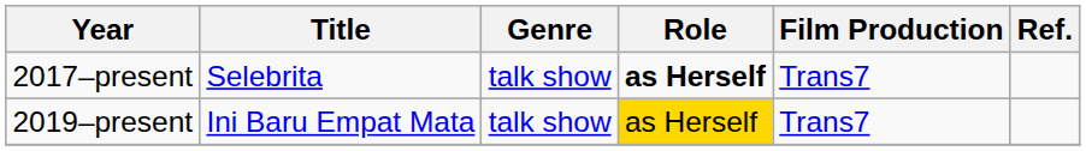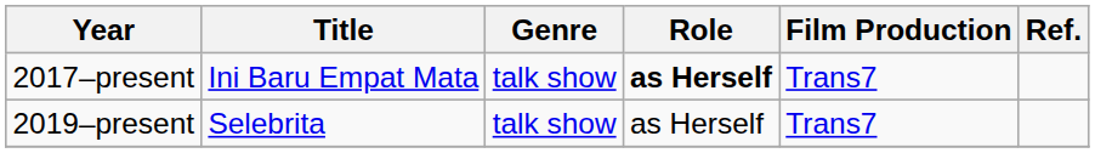 <table class="wikitable" style="font-size: 95%;">
 <tr>
 <th>Year</th>
 <th>Title</th>
 <th>Genre</th>
 <th>Role</th>
 <th>Film Production</th>
 <th>Ref.</th>
 </tr>
 <tr>
 <td>2017–present</td>
-<td><a href='#'>Selebrita</a></td>
+<td><a href='#'>Ini Baru Empat Mata</a></td>
 <td><a href='#'>talk show</a></td>
 <td><strong>as Herself</strong></td>
 <td><a href='#'>Trans7</a></td>
 <td></td>
 </tr>
 <tr>
 <td>2019–present</td>
-<td><a href='#'>Ini Baru Empat Mata</a></td>
+<td><a href='#'>Selebrita</a></td>
 <td><a href='#'>talk show</a></td>
-<td style="background: gold;">as Herself</td>
+<td>as Herself</td>
 <td><a href='#'>Trans7</a></td>
 <td></td>
 </tr>
 <tr>
 </tr>
 </table>
